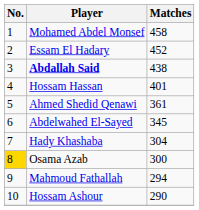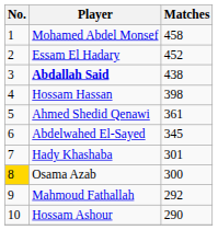 <table class="wikitable sortable">
 <tr>
 <th>No.</th>
 <th>Player</th>
 <th>Matches</th>
 </tr>
 <tr>
 <td>1</td>
 <td><a href='#'>Mohamed Abdel Monsef</a></td>
 <td>458</td>
 </tr>
 <tr>
 <td>2</td>
 <td><a href='#'>Essam El Hadary</a></td>
 <td>452</td>
 </tr>
 <tr>
 <td>3</td>
 <td><strong><a href='#'>Abdallah Said</a></strong></td>
 <td>438</td>
 </tr>
 <tr>
 <td>4</td>
 <td><a href='#'>Hossam Hassan</a></td>
-<td>401</td>
+<td>398</td>
 </tr>
 <tr>
 <td>5</td>
 <td><a href='#'>Ahmed Shedid Qenawi</a></td>
 <td>361</td>
 </tr>
 <tr>
 <td>6</td>
 <td><a href='#'>Abdelwahed El-Sayed</a></td>
 <td>345</td>
 </tr>
 <tr>
 <td>7</td>
 <td><a href='#'>Hady Khashaba</a></td>
-<td>304</td>
+<td>301</td>
 </tr>
 <tr>
 <td style="background: gold;">8</td>
 <td>Osama Azab</td>
 <td>300</td>
 </tr>
 <tr>
 <td>9</td>
 <td><a href='#'>Mahmoud Fathallah</a></td>
-<td>294</td>
+<td>292</td>
 </tr>
 <tr>
 <td>10</td>
 <td><a href='#'>Hossam Ashour</a></td>
 <td>290</td>
 </tr>
 <tr>
 </tr>
 </table>
